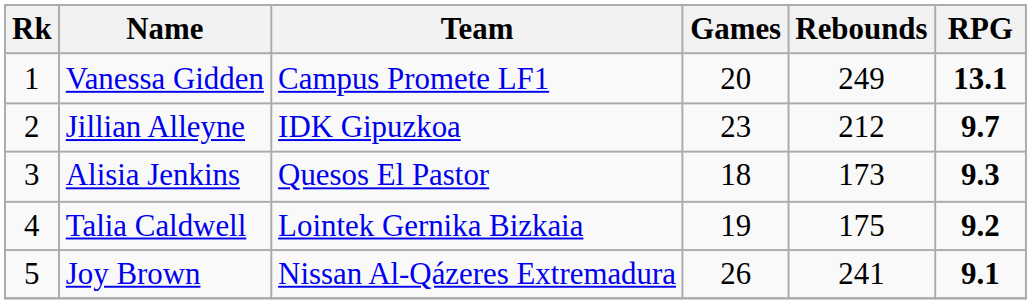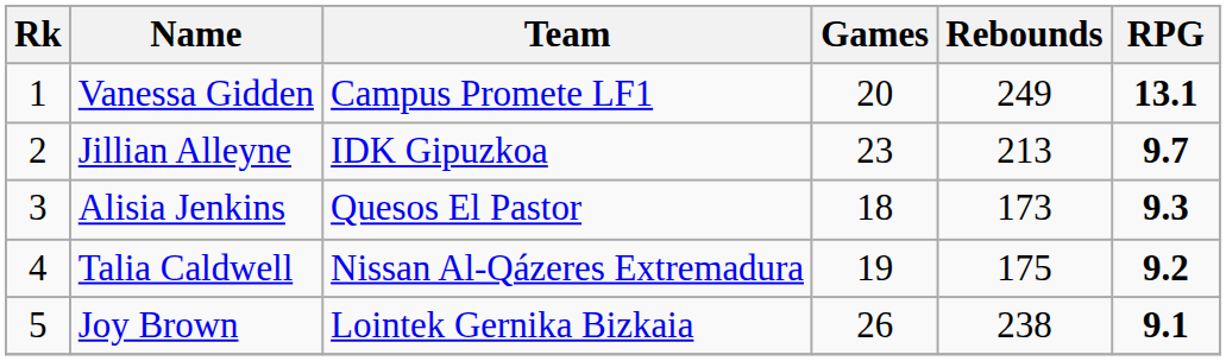 <table class="wikitable" style="text-align: center;">
 <tr>
 <th>Rk</th>
 <th>Name</th>
 <th>Team</th>
 <th>Games</th>
 <th>Rebounds</th>
 <th width=40>RPG</th>
 </tr>
 <tr>
 <td>1</td>
 <td align="left"> <a href='#'>Vanessa Gidden</a></td>
 <td align="left"><a href='#'>Campus Promete LF1</a></td>
 <td>20</td>
 <td>249</td>
 <td><strong>13.1</strong></td>
 </tr>
 <tr>
 <td>2</td>
 <td align="left"> <a href='#'>Jillian Alleyne</a></td>
 <td align="left"><a href='#'>IDK Gipuzkoa</a></td>
 <td>23</td>
-<td>212</td>
+<td>213</td>
 <td><strong>9.7</strong></td>
 </tr>
 <tr>
 <td>3</td>
 <td align="left"> <a href='#'>Alisia Jenkins</a></td>
 <td align="left"><a href='#'>Quesos El Pastor</a></td>
 <td>18</td>
 <td>173</td>
 <td><strong>9.3</strong></td>
 </tr>
 <tr>
 <td>4</td>
 <td align="left"> <a href='#'>Talia Caldwell</a></td>
-<td align="left"><a href='#'>Lointek Gernika Bizkaia</a></td>
+<td align="left"><a href='#'>Nissan Al-Qázeres Extremadura</a></td>
 <td>19</td>
 <td>175</td>
 <td><strong>9.2</strong></td>
 </tr>
 <tr>
 <td>5</td>
 <td align="left"> <a href='#'>Joy Brown</a></td>
-<td align="left"><a href='#'>Nissan Al-Qázeres Extremadura</a></td>
+<td align="left"><a href='#'>Lointek Gernika Bizkaia</a></td>
 <td>26</td>
-<td>241</td>
+<td>238</td>
 <td><strong>9.1</strong></td>
 </tr>
 <tr>
 </tr>
 </table>
